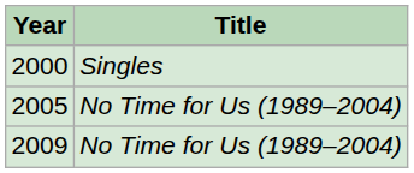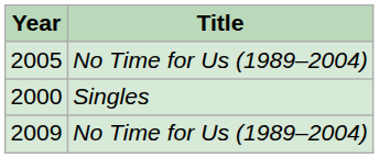 <table class="wikitable" style="background: #d7e9d7">
 <tr>
 <th style="background: #bad8ba">Year</th>
 <th style="background: #bad8ba">Title</th>
 </tr>
 <tr>
+<td>2005</td>
+<td><em>No Time for Us (1989–2004)</em></td>
+</tr>
+<tr>
 <td>2000</td>
 <td><em>Singles</em></td>
-</tr>
-<tr>
-<td>2005</td>
-<td><em>No Time for Us (1989–2004)</em></td>
 </tr>
 <tr>
 <td>2009</td>
 <td><em>No Time for Us (1989–2004)</em></td>
 </tr>
 </table>
